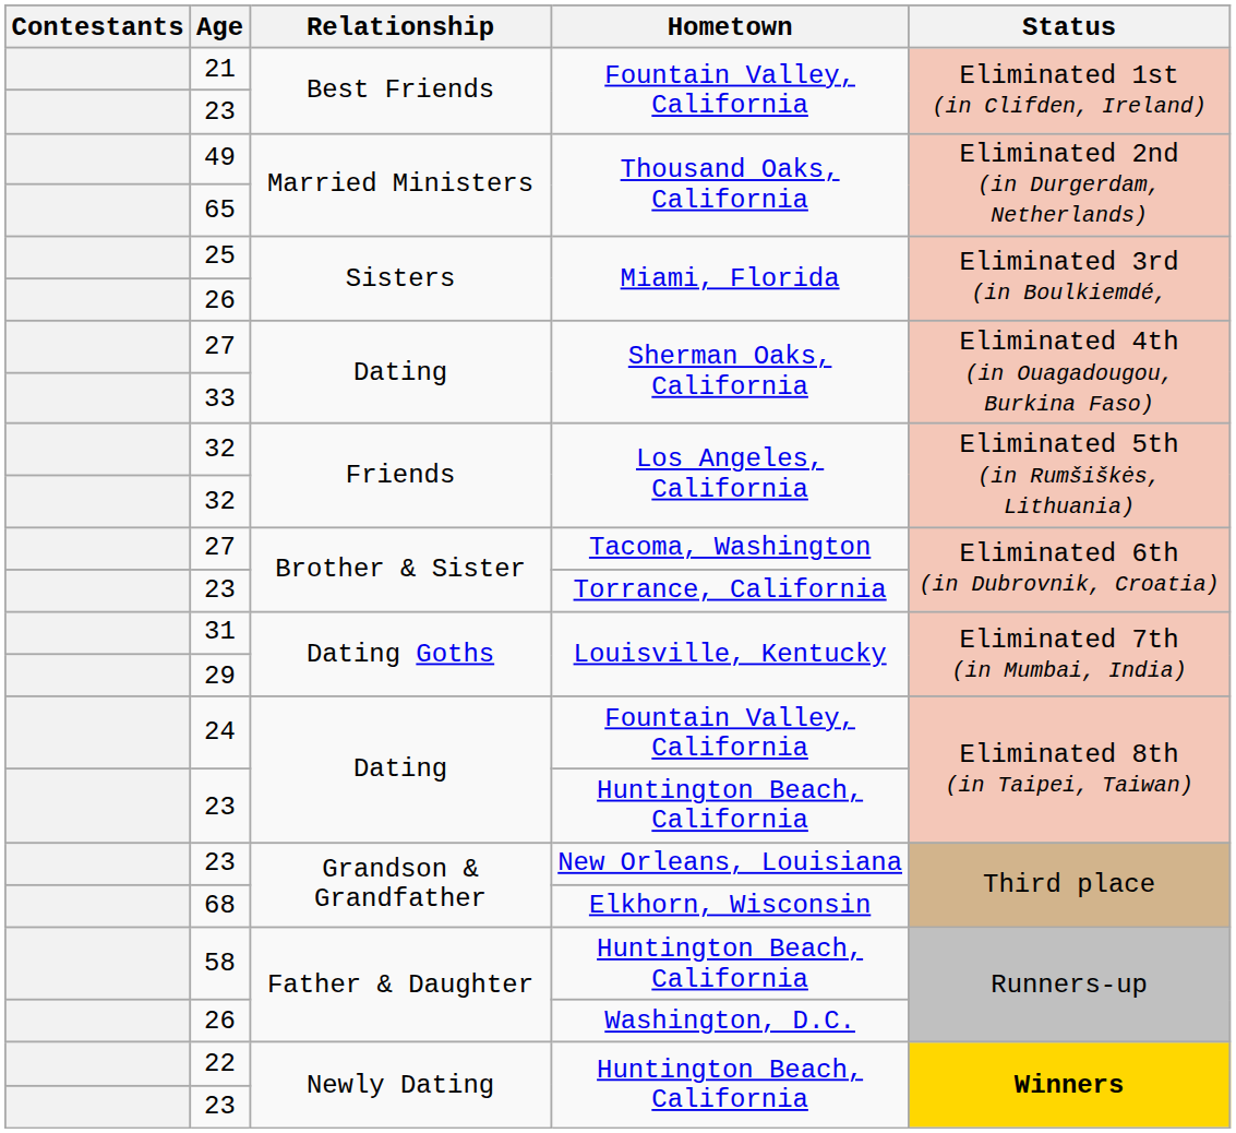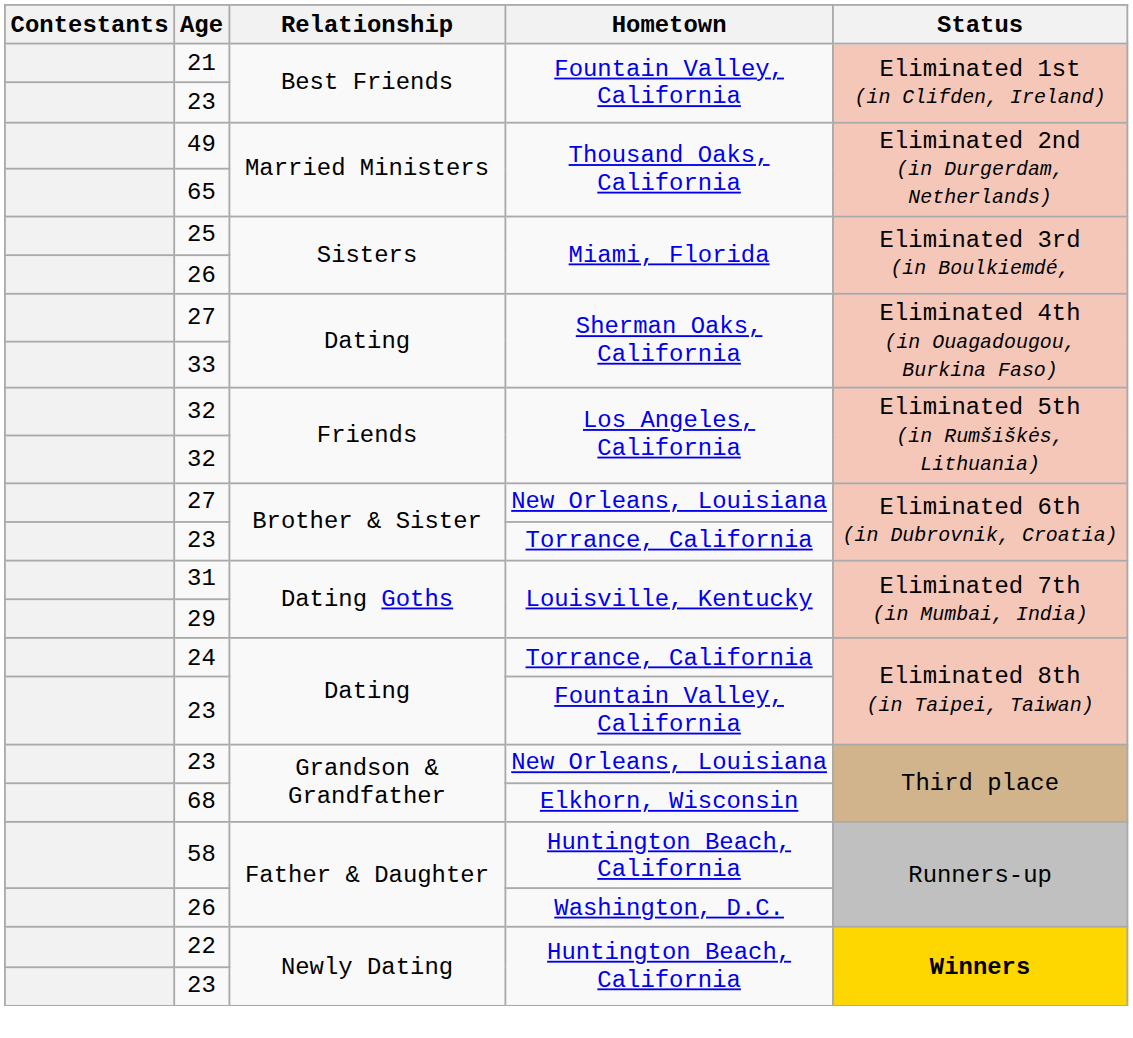 <table class="wikitable sortable" style="text-align:center;">
 <tr>
 <th scope="col">Contestants</th>
 <th scope="col">Age</th>
 <th scope="col" class="unsortable">Relationship</th>
 <th class="unsortable" scope="col">Hometown</th>
 <th scope="col">Status</th>
 </tr>
 <tr>
 <th scope="row"></th>
 <td>21</td>
 <td rowspan="2">Best Friends</td>
 <td rowspan="2"><a href='#'>Fountain Valley, California</a></td>
 <td rowspan="2" bgcolor="f4c7b8">Eliminated 1st<br><small><em>(in Clifden, Ireland)</em></small></td>
 </tr>
 <tr>
 <th scope="row"></th>
 <td>23</td>
 </tr>
 <tr>
 <th scope="row"></th>
 <td>49</td>
 <td rowspan="2">Married Ministers</td>
 <td rowspan="2"><a href='#'>Thousand Oaks, California</a></td>
 <td rowspan="2" bgcolor="f4c7b8">Eliminated 2nd<br><small><em>(in Durgerdam, Netherlands)</em></small></td>
 </tr>
 <tr>
 <th scope="row"></th>
 <td>65</td>
 </tr>
 <tr>
 <th scope="row"></th>
 <td>25</td>
 <td rowspan="2">Sisters</td>
 <td rowspan="2"><a href='#'>Miami, Florida</a></td>
 <td rowspan="2" bgcolor="f4c7b8">Eliminated 3rd<br><small><em>(in Boulkiemdé, </em></small></td>
 </tr>
 <tr>
 <th scope="row"></th>
 <td>26</td>
 </tr>
 <tr>
 <th scope="row"></th>
 <td>27</td>
 <td rowspan="2">Dating</td>
 <td rowspan="2"><a href='#'>Sherman Oaks, California</a></td>
 <td rowspan="2" bgcolor="f4c7b8">Eliminated 4th<br><small><em>(in Ouagadougou, Burkina Faso)</em></small></td>
 </tr>
 <tr>
 <th scope="row"></th>
 <td>33</td>
 </tr>
 <tr>
 <th scope="row"></th>
 <td>32</td>
 <td rowspan="2">Friends</td>
 <td rowspan="2"><a href='#'>Los Angeles, California</a></td>
 <td rowspan="2" bgcolor="f4c7b8">Eliminated 5th<br><small><em>(in Rumšiškės, Lithuania)</em></small></td>
 </tr>
 <tr>
 <th scope="row"></th>
 <td>32</td>
 </tr>
 <tr>
 <th scope="row"></th>
 <td>27</td>
 <td rowspan="2">Brother & Sister</td>
-<td><a href='#'>Tacoma, Washington</a></td>
+<td><a href='#'>New Orleans, Louisiana</a></td>
 <td rowspan="2" bgcolor="f4c7b8">Eliminated 6th<br><small><em>(in Dubrovnik, Croatia)</em></small></td>
 </tr>
 <tr>
 <th scope="row"></th>
 <td>23</td>
 <td><a href='#'>Torrance, California</a></td>
 </tr>
 <tr>
 <th scope="row"></th>
 <td>31</td>
 <td rowspan="2">Dating <a href='#'>Goths</a></td>
 <td rowspan="2"><a href='#'>Louisville, Kentucky</a></td>
 <td rowspan="2" bgcolor="f4c7b8">Eliminated 7th<br><small><em>(in Mumbai, India)</em></small></td>
 </tr>
 <tr>
 <th scope="row"></th>
 <td>29</td>
 </tr>
 <tr>
 <th scope="row"></th>
 <td>24</td>
 <td rowspan="2">Dating</td>
-<td><a href='#'>Fountain Valley, California</a></td>
+<td><a href='#'>Torrance, California</a></td>
 <td rowspan="2" bgcolor="f4c7b8">Eliminated 8th<br><small><em>(in Taipei, Taiwan)</em></small></td>
 </tr>
 <tr>
 <th scope="row"></th>
 <td>23</td>
-<td><a href='#'>Huntington Beach, California</a></td>
+<td><a href='#'>Fountain Valley, California</a></td>
 </tr>
 <tr>
 <th scope="row"></th>
 <td>23</td>
 <td rowspan="2">Grandson & Grandfather</td>
 <td><a href='#'>New Orleans, Louisiana</a></td>
 <td rowspan="2" bgcolor="tan">Third place</td>
 </tr>
 <tr>
 <th scope="row"></th>
 <td>68</td>
 <td><a href='#'>Elkhorn, Wisconsin</a></td>
 </tr>
 <tr>
 <th scope="row"></th>
 <td>58</td>
 <td rowspan="2">Father & Daughter</td>
 <td><a href='#'>Huntington Beach, California</a></td>
 <td rowspan="2" bgcolor="silver">Runners-up</td>
 </tr>
 <tr>
 <th scope="row"></th>
 <td>26</td>
 <td><a href='#'>Washington, D.C.</a></td>
 </tr>
 <tr>
 <th scope="row"></th>
 <td>22</td>
 <td rowspan="2">Newly Dating</td>
 <td rowspan="2"><a href='#'>Huntington Beach, California</a></td>
 <td rowspan="2" bgcolor="gold"><strong>Winners</strong></td>
 </tr>
 <tr>
 <th scope="row"></th>
 <td>23</td>
 </tr>
 </table>
